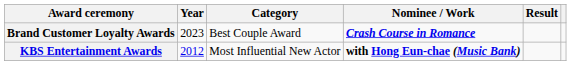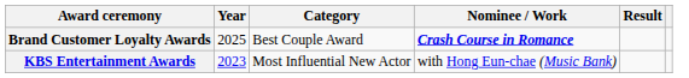 <table class="wikitable plainrowheaders sortable">
 <tr>
 <th scope="col">Award ceremony</th>
 <th scope="col">Year</th>
 <th scope="col">Category</th>
 <th scope="col">Nominee / Work</th>
 <th scope="col">Result</th>
 <th scope="col" class="unsortable"></th>
 </tr>
 <tr>
 <th scope="row">Brand Customer Loyalty Awards</th>
-<td style="text-align:center">2023</td>
+<td style="text-align:center">2025</td>
 <td>Best Couple Award</td>
 <td><strong><em><a href='#'>Crash Course in Romance</a></em></strong></td>
 <td></td>
 <td style="text-align:center"></td>
 </tr>
 <tr>
 <th scope="row"><a href='#'>KBS Entertainment Awards</a></th>
-<td style="text-align:center"><a href='#'>2012</a></td>
+<td style="text-align:center"><a href='#'>2023</a></td>
 <td>Most Influential New Actor</td>
-<td><strong>with <a href='#'>Hong Eun-chae</a> <em>(<a href='#'>Music Bank</a>)</em></strong></td>
+<td>with <a href='#'>Hong Eun-chae</a> <em>(<a href='#'>Music Bank</a>)</em></td>
 <td></td>
 <td style="text-align:center"></td>
 </tr>
 </table>
